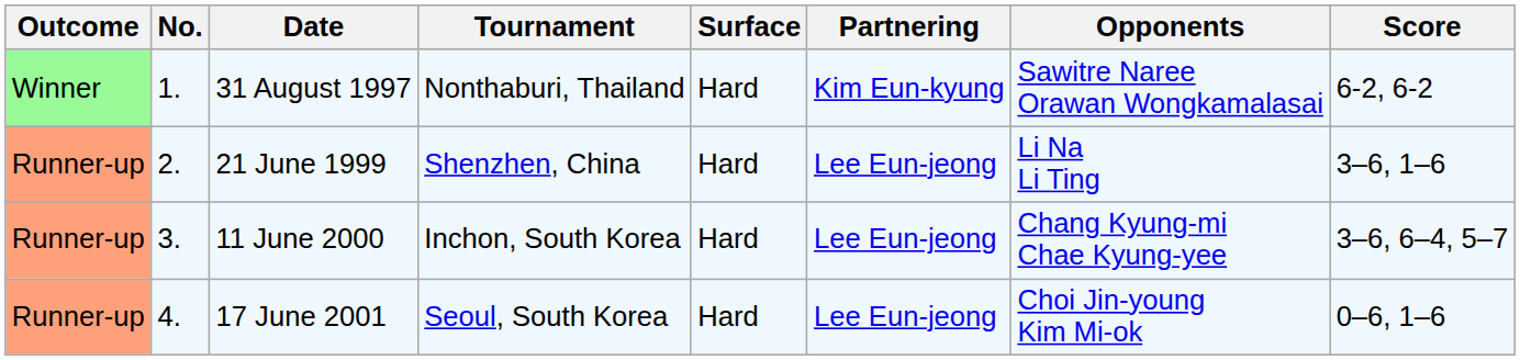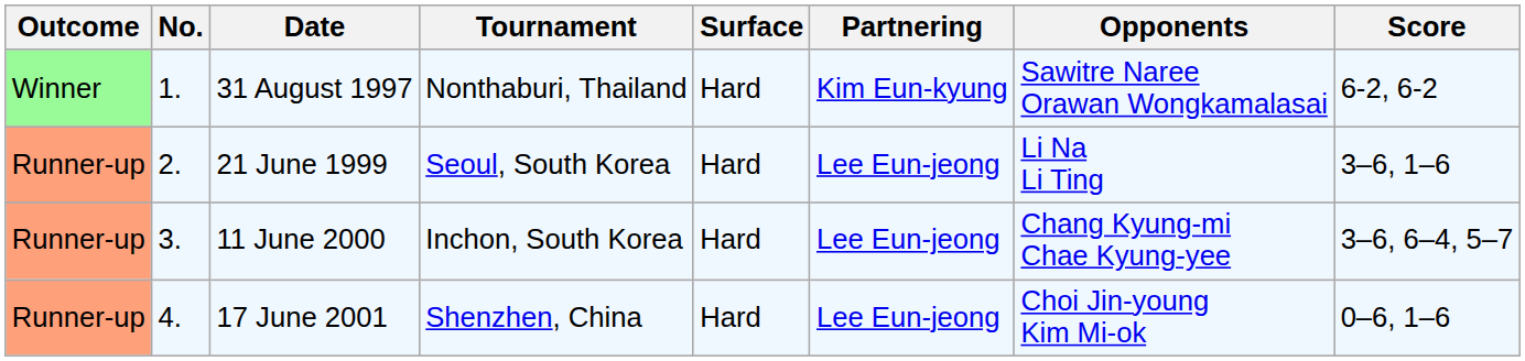 <table class="wikitable">
 <tr>
 <th>Outcome</th>
 <th>No.</th>
 <th>Date</th>
 <th>Tournament</th>
 <th>Surface</th>
 <th>Partnering</th>
 <th>Opponents</th>
 <th>Score</th>
 </tr>
 <tr style="background:#f0f8ff;">
 <td bgcolor=#98fb98>Winner</td>
 <td>1.</td>
 <td>31 August 1997</td>
 <td>Nonthaburi, Thailand</td>
 <td>Hard</td>
 <td> <a href='#'>Kim Eun-kyung</a></td>
 <td> <a href='#'>Sawitre Naree</a> <br>  <a href='#'>Orawan  Wongkamalasai</a></td>
 <td>6-2, 6-2</td>
 </tr>
 <tr style="background:#f0f8ff;">
 <td bgcolor=FEA07A>Runner-up</td>
 <td>2.</td>
 <td>21 June 1999</td>
-<td><a href='#'>Shenzhen</a>, China</td>
+<td><a href='#'>Seoul</a>, South Korea</td>
 <td>Hard</td>
 <td> <a href='#'>Lee Eun-jeong</a></td>
 <td> <a href='#'>Li Na</a> <br>  <a href='#'>Li Ting</a></td>
 <td>3–6, 1–6</td>
 </tr>
 <tr bgcolor="#f0f8ff">
 <td bgcolor=FEA07A>Runner-up</td>
 <td>3.</td>
 <td>11 June 2000</td>
 <td>Inchon, South Korea</td>
 <td>Hard</td>
 <td> <a href='#'>Lee Eun-jeong</a></td>
 <td> <a href='#'>Chang Kyung-mi</a> <br>  <a href='#'>Chae Kyung-yee</a></td>
 <td>3–6, 6–4, 5–7</td>
 </tr>
 <tr style="background:#f0f8ff;">
 <td bgcolor=FEA07A>Runner-up</td>
 <td>4.</td>
 <td>17 June 2001</td>
-<td><a href='#'>Seoul</a>, South Korea</td>
+<td><a href='#'>Shenzhen</a>, China</td>
 <td>Hard</td>
 <td> <a href='#'>Lee Eun-jeong</a></td>
 <td> <a href='#'>Choi Jin-young</a> <br>  <a href='#'>Kim Mi-ok</a></td>
 <td>0–6, 1–6</td>
 </tr>
 </table>
